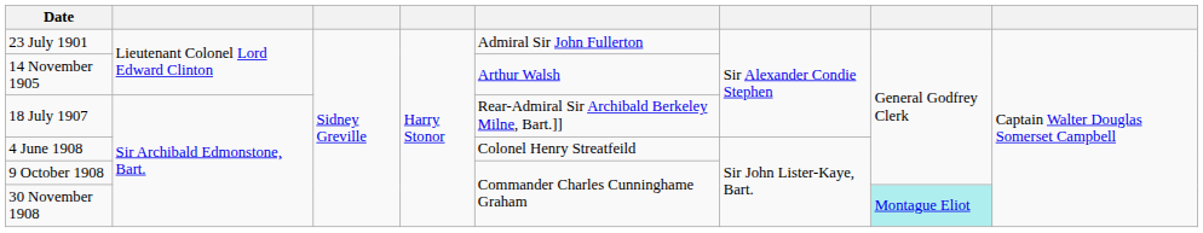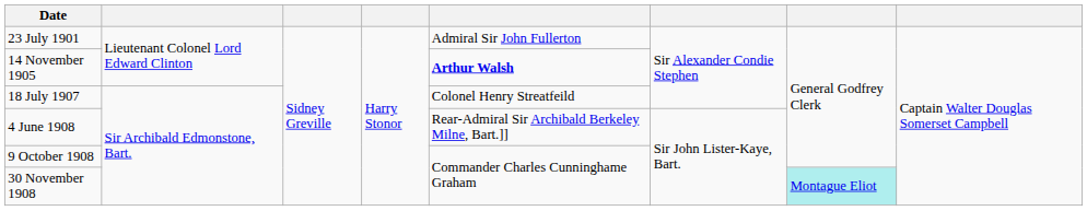 <table class="wikitable">
 <tr>
 <th>Date</th>
 <th></th>
 <th></th>
 <th></th>
 <th></th>
 <th></th>
 <th></th>
 <th></th>
 </tr>
 <tr>
 <td>23 July 1901</td>
 <td rowspan=2>Lieutenant Colonel <a href='#'>Lord Edward Clinton</a></td>
 <td rowspan=6><a href='#'>Sidney Greville</a></td>
 <td rowspan=6><a href='#'>Harry Stonor</a></td>
 <td rowspan=1>Admiral Sir <a href='#'>John Fullerton</a></td>
 <td rowspan=3>Sir <a href='#'>Alexander Condie Stephen</a></td>
 <td rowspan=5>General Godfrey Clerk</td>
 <td rowspan=6>Captain <a href='#'>Walter Douglas Somerset Campbell</a></td>
 </tr>
 <tr>
 <td>14 November 1905</td>
-<td rowspan=1><a href='#'>Arthur Walsh</a></td>
+<td rowspan=1><strong><a href='#'>Arthur Walsh</a></strong></td>
 </tr>
 <tr>
 <td>18 July 1907</td>
 <td rowspan=4><a href='#'>Sir Archibald Edmonstone, Bart.</a></td>
-<td rowspan=1>Rear-Admiral Sir <a href='#'>Archibald Berkeley Milne</a>, Bart.]]</td>
+<td rowspan=1>Colonel Henry Streatfeild</td>
 </tr>
 <tr>
 <td>4 June 1908</td>
-<td rowspan=1>Colonel Henry Streatfeild</td>
+<td rowspan=1>Rear-Admiral Sir <a href='#'>Archibald Berkeley Milne</a>, Bart.]]</td>
 <td rowspan=3>Sir John Lister-Kaye, Bart.</td>
 </tr>
 <tr>
 <td>9 October 1908</td>
 <td rowspan=2>Commander Charles Cunninghame Graham</td>
 </tr>
 <tr>
 <td>30 November 1908</td>
 <td rowspan=1 style="background: paleturquoise;"><a href='#'>Montague Eliot</a></td>
 </tr>
 </table>
